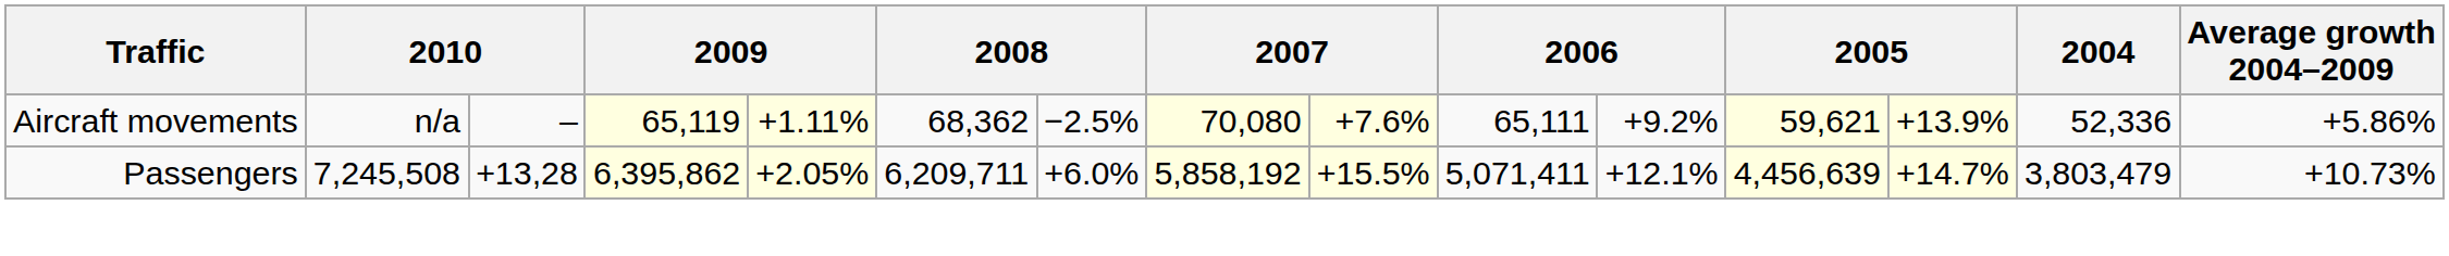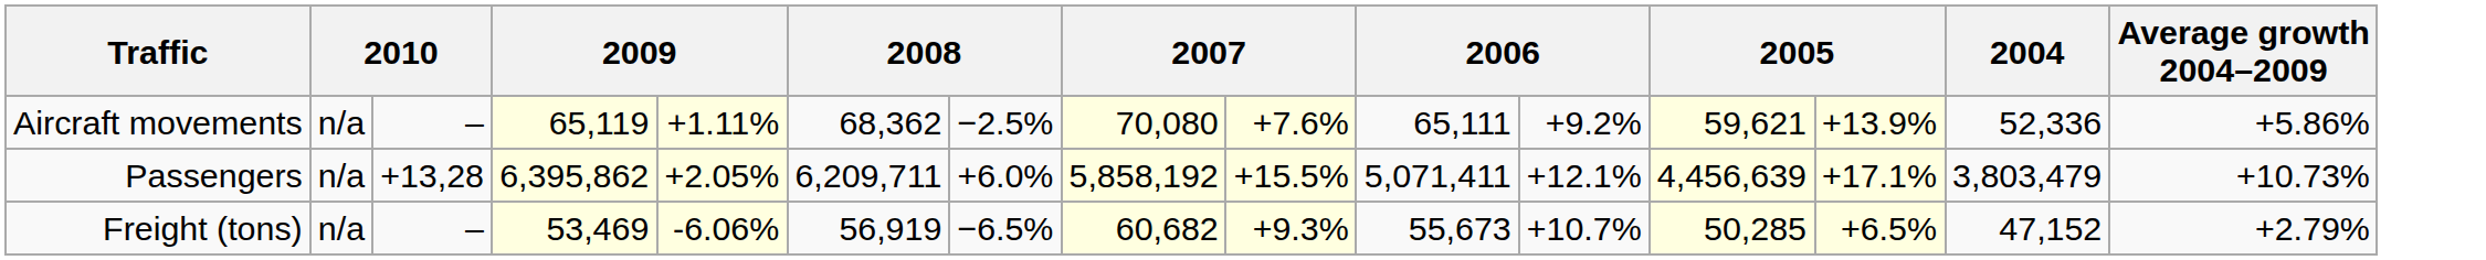 <table class="wikitable" style="font-size:95%;">
 <tr>
 <th>Traffic</th>
 <th colspan="2">2010</th>
 <th colspan="2">2009</th>
 <th colspan="2">2008</th>
 <th colspan="2">2007</th>
 <th colspan="2">2006</th>
 <th colspan="2">2005</th>
 <th>2004</th>
 <th>Average growth<br>2004–2009</th>
 </tr>
 <tr style="text-align:right;">
 <td>Aircraft movements</td>
 <td>n/a</td>
 <td>–</td>
 <td style="background:lightyellow">65,119</td>
 <td style="background:lightyellow">+1.11%</td>
 <td>68,362</td>
 <td>−2.5%</td>
 <td style="background:lightyellow">70,080</td>
 <td style="background:lightyellow">+7.6%</td>
 <td>65,111</td>
 <td>+9.2%</td>
 <td style="background:lightyellow">59,621</td>
 <td style="background:lightyellow">+13.9%</td>
 <td>52,336</td>
 <td>+5.86%</td>
 </tr>
 <tr style="text-align:right;">
 <td>Passengers</td>
-<td>7,245,508</td>
+<td>n/a</td>
 <td>+13,28</td>
 <td style="background:lightyellow">6,395,862</td>
 <td style="background:lightyellow">+2.05%</td>
 <td>6,209,711</td>
 <td>+6.0%</td>
 <td style="background:lightyellow">5,858,192</td>
 <td style="background:lightyellow">+15.5%</td>
 <td>5,071,411</td>
 <td>+12.1%</td>
 <td style="background:lightyellow">4,456,639</td>
-<td style="background:lightyellow">+14.7%</td>
+<td style="background:lightyellow">+17.1%</td>
 <td>3,803,479</td>
 <td>+10.73%</td>
 </tr>
+<tr style="text-align:right;">
+<td>Freight (tons)</td>
+<td>n/a</td>
+<td>–</td>
+<td style="background:lightyellow">53,469</td>
+<td style="background:lightyellow">-6.06%</td>
+<td>56,919</td>
+<td>−6.5%</td>
+<td style="background:lightyellow">60,682</td>
+<td style="background:lightyellow">+9.3%</td>
+<td>55,673</td>
+<td>+10.7%</td>
+<td style="background:lightyellow">50,285</td>
+<td style="background:lightyellow">+6.5%</td>
+<td>47,152</td>
+<td>+2.79%</td>
+</tr>
 </table>
